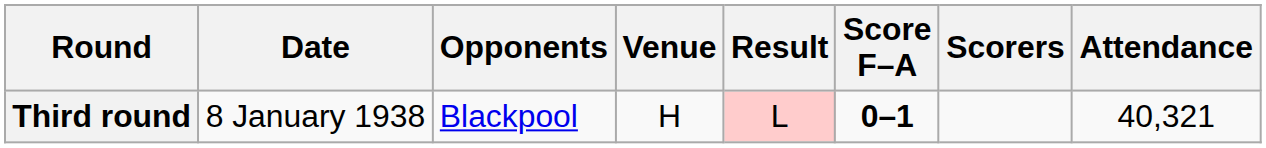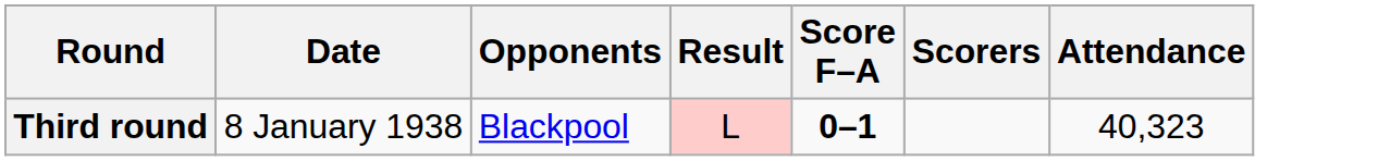 <table class="wikitable plainrowheaders" style="text-align:center">
 <tr>
 <th scope="col">Round</th>
 <th scope="col">Date</th>
 <th scope="col">Opponents</th>
-<th scope="col">Venue</th>
 <th scope="col">Result</th>
 <th scope="col">Score<br>F–A</th>
 <th scope="col">Scorers</th>
 <th scope="col">Attendance</th>
 </tr>
 <tr>
 <th scope="row">Third round</th>
 <td align="left">8 January 1938</td>
 <td align="left"><a href='#'>Blackpool</a></td>
-<td>H</td>
 <td style=background:#fcc>L</td>
 <td><strong>0–1</strong></td>
 <td></td>
-<td>40,321</td>
+<td>40,323</td>
 </tr>
 </table>
